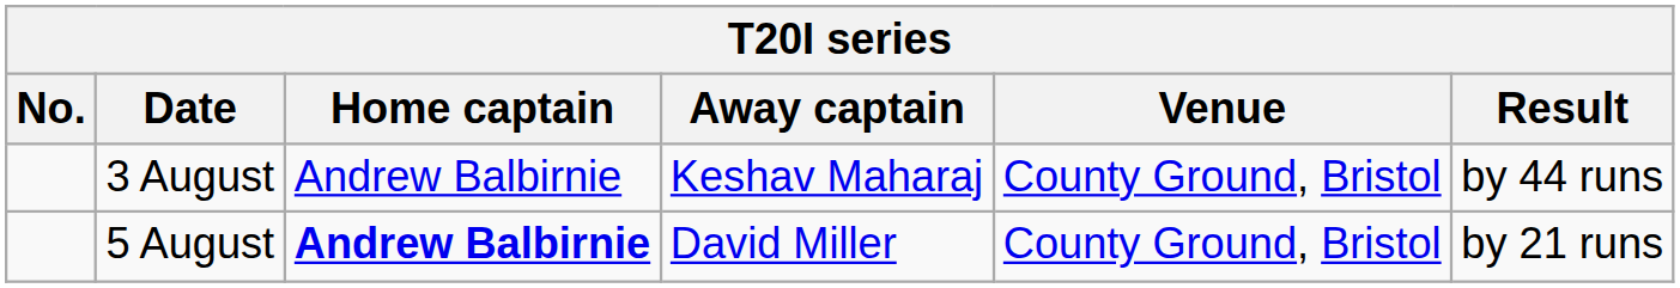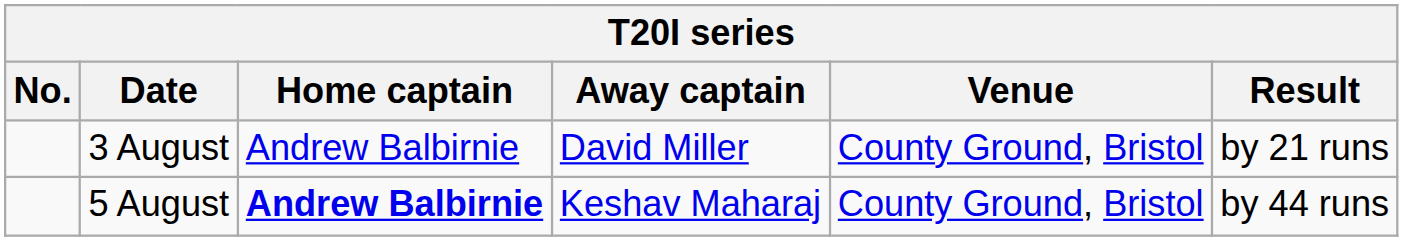 <table class="wikitable">
 <tr>
 <th colspan="9">T20I series</th>
 </tr>
 <tr>
 <th>No.</th>
 <th>Date</th>
 <th>Home captain</th>
 <th>Away captain</th>
 <th>Venue</th>
 <th>Result</th>
 </tr>
 <tr>
 <td></td>
 <td>3 August</td>
 <td><a href='#'>Andrew Balbirnie</a></td>
-<td><a href='#'>Keshav Maharaj</a></td>
+<td><a href='#'>David Miller</a></td>
 <td><a href='#'>County Ground</a>, <a href='#'>Bristol</a></td>
-<td> by 44 runs</td>
+<td> by 21 runs</td>
 </tr>
 <tr>
 <td></td>
 <td>5 August</td>
 <td><strong><a href='#'>Andrew Balbirnie</a></strong></td>
-<td><a href='#'>David Miller</a></td>
+<td><a href='#'>Keshav Maharaj</a></td>
 <td><a href='#'>County Ground</a>, <a href='#'>Bristol</a></td>
-<td> by 21 runs</td>
+<td> by 44 runs</td>
 </tr>
 </table>
